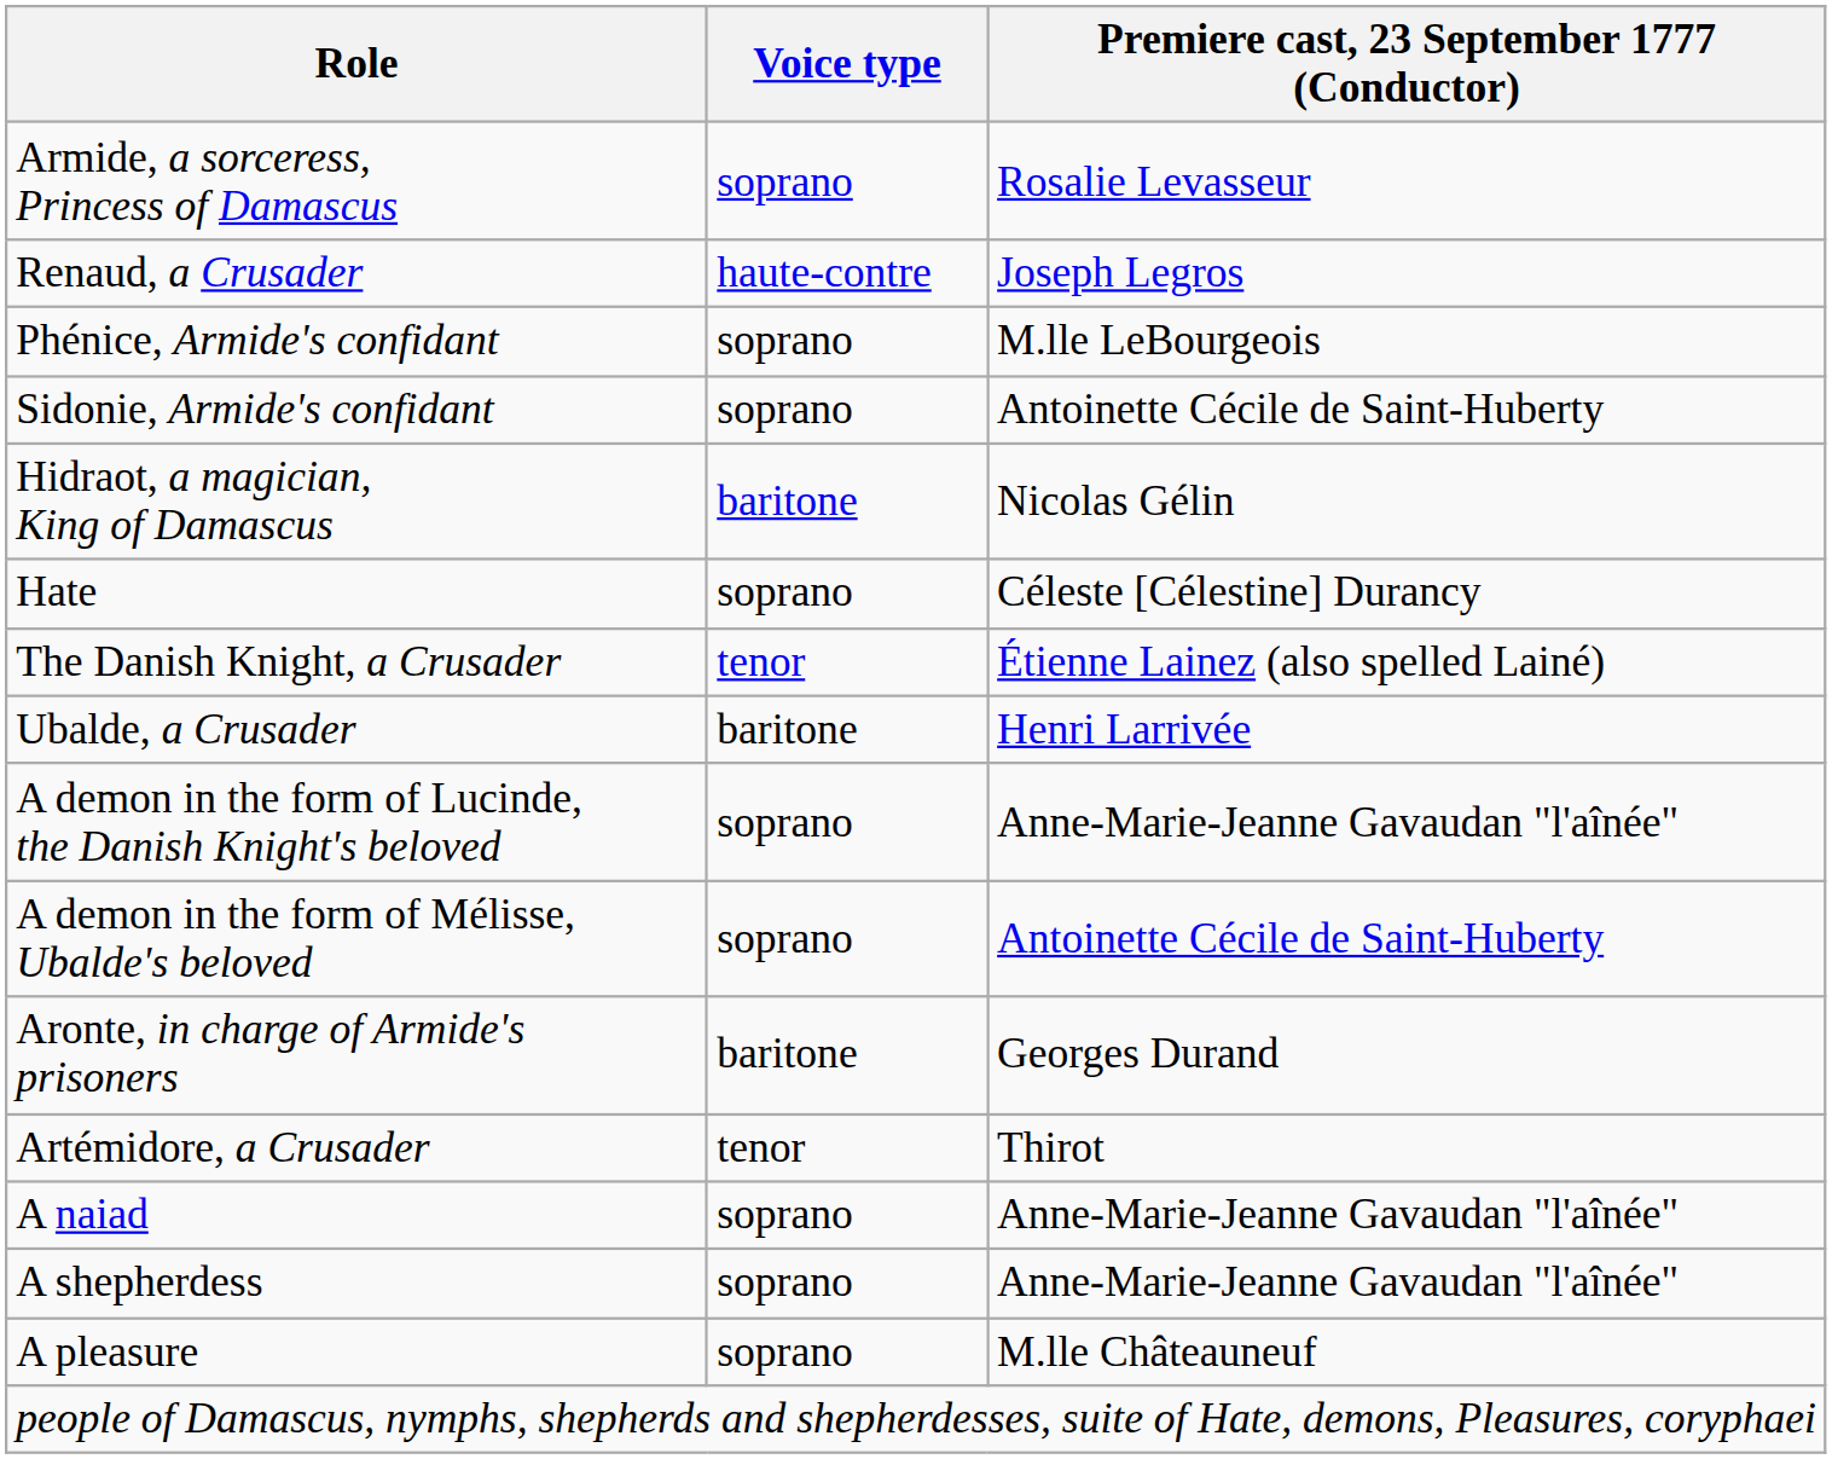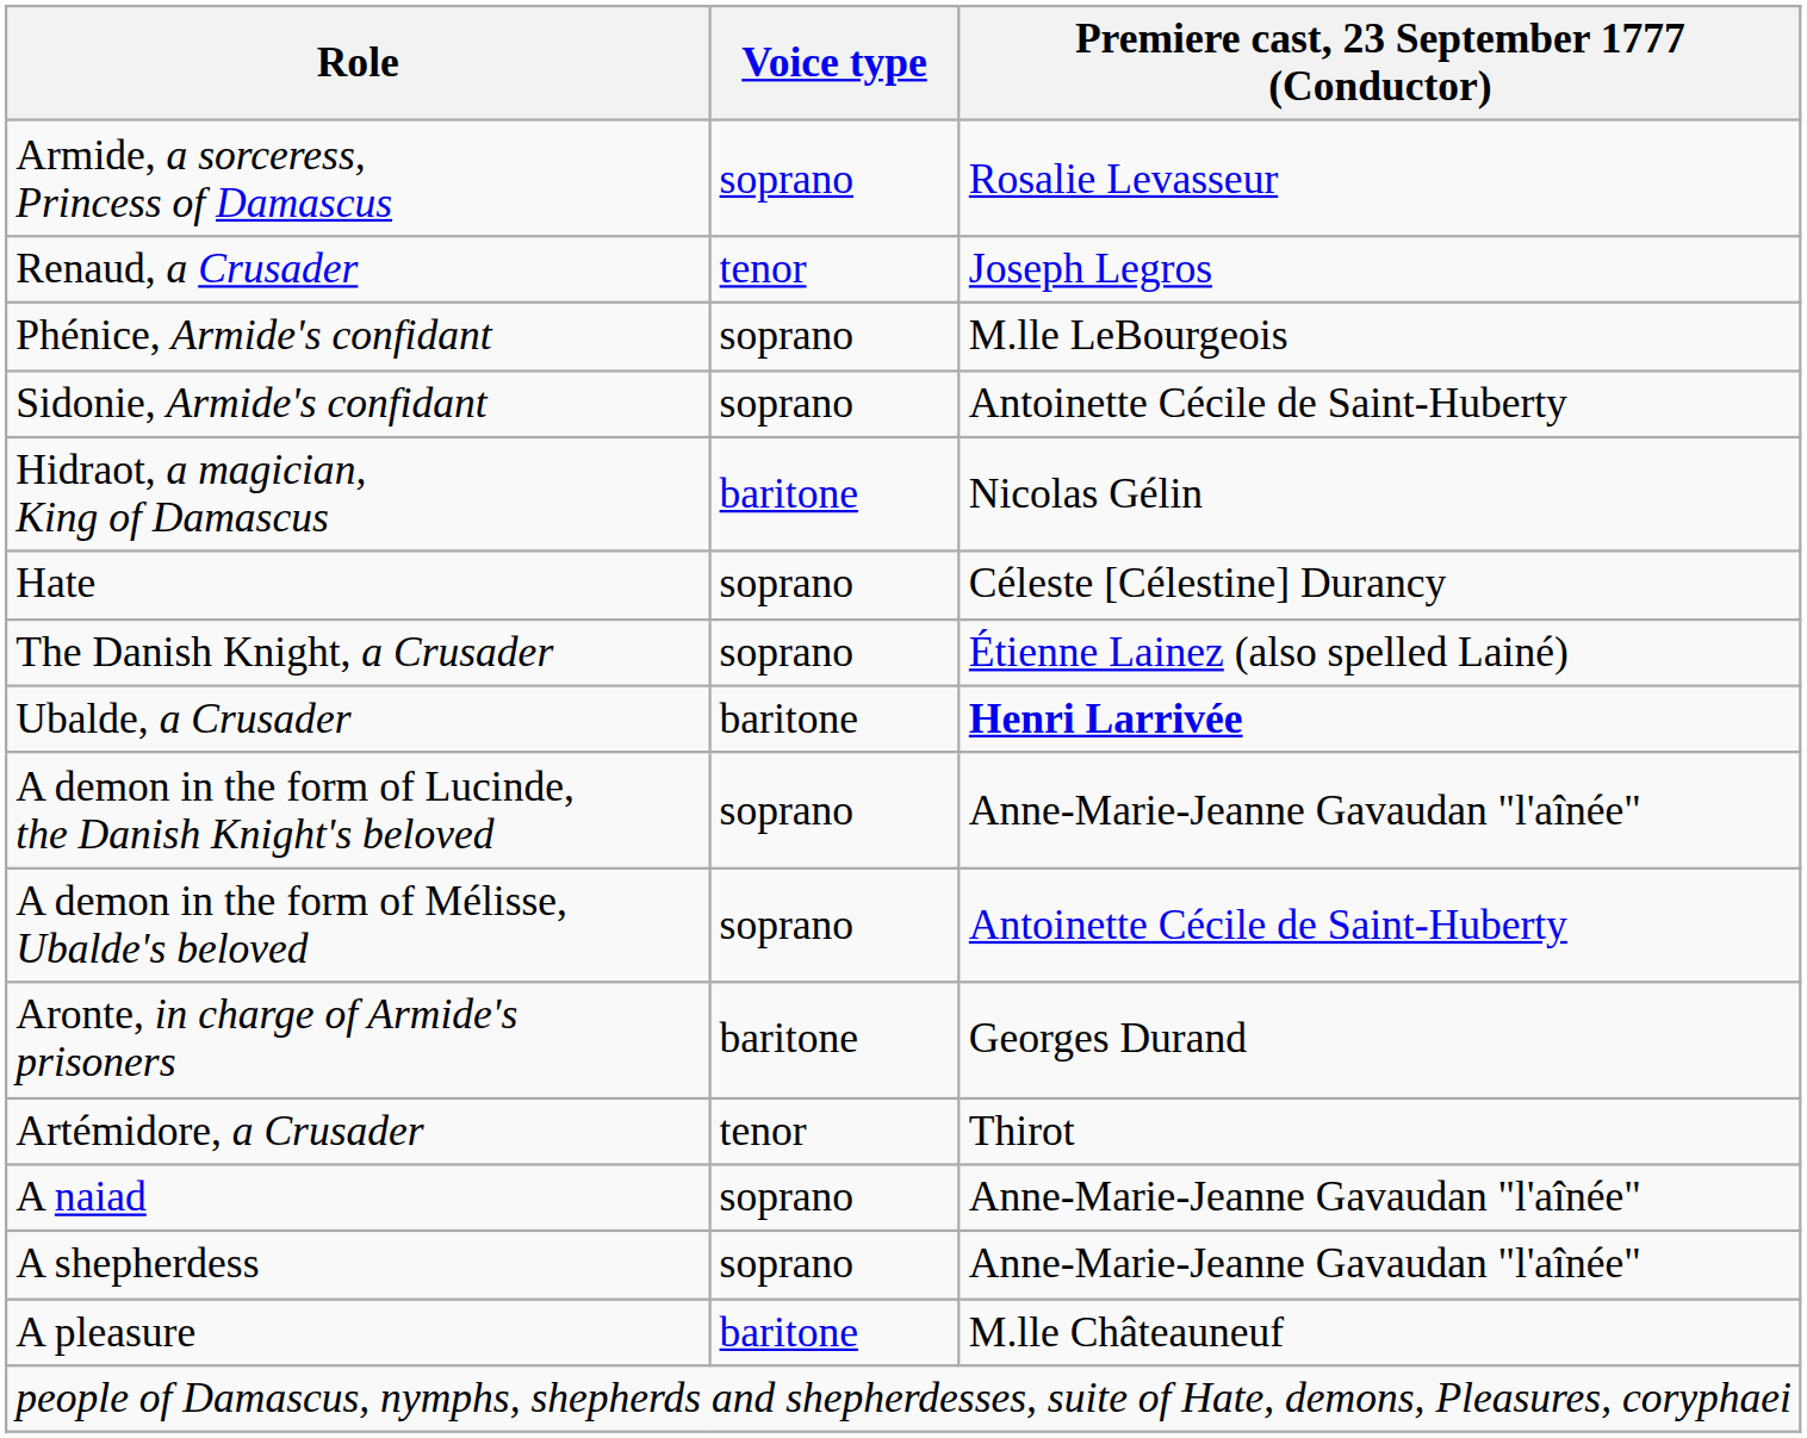 <table class="wikitable">
 <tr>
 <th>Role</th>
 <th><a href='#'>Voice type</a></th>
 <th>Premiere cast, 23 September 1777 <br>(Conductor)</th>
 </tr>
 <tr>
 <td>Armide, <em>a sorceress, <br> Princess of <a href='#'>Damascus</a></em></td>
 <td><a href='#'>soprano</a></td>
 <td><a href='#'>Rosalie Levasseur</a></td>
 </tr>
 <tr>
 <td>Renaud, <em>a <a href='#'>Crusader</a></em></td>
-<td><a href='#'>haute-contre</a></td>
+<td><a href='#'>tenor</a></td>
 <td><a href='#'>Joseph Legros</a></td>
 </tr>
 <tr>
 <td>Phénice, <em>Armide's confidant</em></td>
 <td>soprano</td>
 <td>M.lle LeBourgeois</td>
 </tr>
 <tr>
 <td>Sidonie, <em>Armide's confidant</em></td>
 <td>soprano</td>
 <td>Antoinette Cécile de Saint-Huberty</td>
 </tr>
 <tr>
 <td>Hidraot, <em>a magician, <br>King of Damascus</em></td>
 <td><a href='#'>baritone</a></td>
 <td>Nicolas Gélin</td>
 </tr>
 <tr>
 <td>Hate</td>
 <td>soprano</td>
 <td>Céleste [Célestine] Durancy </td>
 </tr>
 <tr>
 <td>The Danish Knight, <em>a Crusader</em></td>
-<td><a href='#'>tenor</a></td>
+<td>soprano</td>
 <td><a href='#'>Étienne Lainez</a> (also spelled Lainé)</td>
 </tr>
 <tr>
 <td>Ubalde, <em>a Crusader</em></td>
 <td>baritone</td>
-<td><a href='#'>Henri Larrivée</a></td>
+<td><strong><a href='#'>Henri Larrivée</a></strong></td>
 </tr>
 <tr>
 <td>A demon in the form of Lucinde,<br><em>the Danish Knight's beloved</em></td>
 <td>soprano</td>
 <td>Anne-Marie-Jeanne Gavaudan "l'aînée"</td>
 </tr>
 <tr>
 <td>A demon in the form of Mélisse,<br><em>Ubalde's beloved</em></td>
 <td>soprano</td>
 <td><a href='#'>Antoinette Cécile de Saint-Huberty</a></td>
 </tr>
 <tr>
 <td>Aronte, <em>in charge of Armide's <br>prisoners</em></td>
 <td>baritone</td>
 <td>Georges Durand</td>
 </tr>
 <tr>
 <td>Artémidore, <em>a Crusader</em></td>
 <td>tenor</td>
 <td>Thirot</td>
 </tr>
 <tr>
 <td>A <a href='#'>naiad</a></td>
 <td>soprano</td>
 <td>Anne-Marie-Jeanne Gavaudan "l'aînée"</td>
 </tr>
 <tr>
 <td>A shepherdess</td>
 <td>soprano</td>
 <td>Anne-Marie-Jeanne Gavaudan "l'aînée"</td>
 </tr>
 <tr>
 <td>A pleasure</td>
-<td>soprano</td>
+<td><a href='#'>baritone</a></td>
 <td>M.lle Châteauneuf</td>
 </tr>
 <tr>
 <td colspan="3"><em>people of Damascus, nymphs, shepherds and shepherdesses, suite of Hate, demons, Pleasures, coryphaei</em></td>
 </tr>
 </table>
